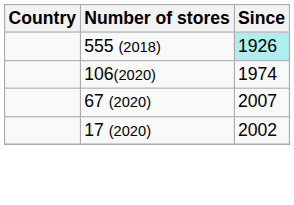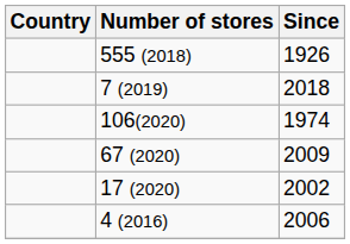 <table class="wikitable sortable">
 <tr>
 <th>Country</th>
 <th data-sort-type="number">Number of stores</th>
 <th>Since</th>
 </tr>
 <tr>
 <td></td>
 <td>555 <small>(2018)</small></td>
-<td style="background: paleturquoise;">1926</td>
+<td>1926</td>
+</tr>
+<tr>
+<td></td>
+<td>7 <small>(2019)</small></td>
+<td>2018</td>
 </tr>
 <tr>
 <td></td>
 <td>106<small>(2020)</small></td>
 <td>1974</td>
 </tr>
 <tr>
 <td></td>
 <td>67 <small>(2020)</small></td>
-<td>2007</td>
+<td>2009</td>
 </tr>
 <tr>
 <td></td>
 <td>17 <small>(2020)</small></td>
 <td>2002</td>
 </tr>
 <tr>
+<td></td>
+<td>4 <small>(2016)</small></td>
+<td>2006</td>
+</tr>
+<tr>
 </tr>
 <tr>
 </tr>
 </table>
